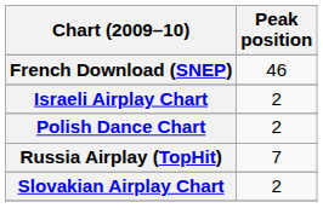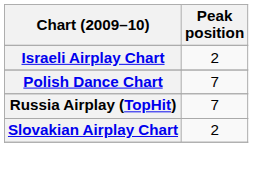 <table class="wikitable sortable plainrowheaders" style="text-align:center">
 <tr>
 <th scope="col">Chart (2009–10)</th>
 <th scope="col">Peak<br>position</th>
 </tr>
 <tr>
 </tr>
 <tr>
 </tr>
 <tr>
 </tr>
 <tr>
 </tr>
 <tr>
 </tr>
 <tr>
-</tr>
-<tr>
-<th scope="row">French Download (<a href='#'>SNEP</a>)</th>
-<td style="text-align:center;">46</td>
 </tr>
 <tr>
 </tr>
 <tr>
 </tr>
 <tr>
 </tr>
 <tr>
 </tr>
 <tr>
 <th scope="row"><a href='#'>Israeli Airplay Chart</a></th>
 <td align="center">2</td>
 </tr>
 <tr>
 </tr>
 <tr>
 </tr>
 <tr>
 <th scope="row"><a href='#'>Polish Dance Chart</a></th>
-<td style="text-align:center;">2</td>
+<td style="text-align:center;">7</td>
 </tr>
 <tr>
 </tr>
 <tr>
 <th scope="row">Russia Airplay (<a href='#'>TopHit</a>)</th>
 <td>7</td>
 </tr>
 <tr>
 </tr>
 <tr>
 <th scope="row"><a href='#'>Slovakian Airplay Chart</a></th>
 <td style="text-align:center;">2</td>
 </tr>
 <tr>
 </tr>
 <tr>
 </tr>
 <tr>
 </tr>
 <tr>
 </tr>
 </table>
